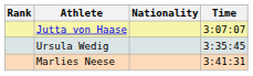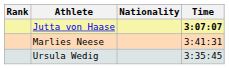 <table class="wikitable sortable">
 <tr>
 <th>Rank</th>
 <th>Athlete</th>
 <th>Nationality</th>
 <th>Time</th>
 </tr>
 <tr bgcolor="#F7F6A8">
 <td align=center></td>
 <td><a href='#'>Jutta von Haase</a></td>
 <td></td>
-<td>3:07:07</td>
+<td><strong>3:07:07</strong></td>
+</tr>
+<tr bgcolor="#FFDAB9">
+<td align=center></td>
+<td>Marlies Neese</td>
+<td></td>
+<td>3:41:31</td>
 </tr>
 <tr bgcolor="#DCE5E5">
 <td align=center></td>
 <td>Ursula Wedig</td>
 <td></td>
 <td>3:35:45</td>
 </tr>
-<tr bgcolor="#FFDAB9">
-<td align=center></td>
-<td>Marlies Neese</td>
-<td></td>
-<td>3:41:31</td>
-</tr>
 </table>
